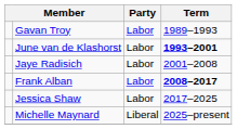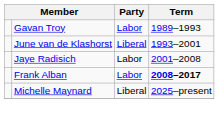 <table class="wikitable">
 <tr>
 <th colspan="2">Member</th>
 <th>Party</th>
 <th>Term</th>
 </tr>
 <tr>
 <td> </td>
 <td><a href='#'>Gavan Troy</a></td>
 <td><a href='#'>Labor</a></td>
 <td><a href='#'>1989</a>–1993</td>
 </tr>
 <tr>
 <td> </td>
 <td><a href='#'>June van de Klashorst</a></td>
-<td>Labor</td>
-<td><strong><a href='#'>1993</a>–2001</strong></td>
+<td><a href='#'>Liberal</a></td>
+<td><a href='#'>1993</a>–2001</td>
 </tr>
 <tr>
 <td> </td>
 <td><a href='#'>Jaye Radisich</a></td>
 <td>Labor</td>
 <td><a href='#'>2001</a>–2008</td>
 </tr>
 <tr>
 <td> </td>
 <td><a href='#'>Frank Alban</a></td>
 <td><a href='#'>Labor</a></td>
 <td><strong><a href='#'>2008</a>–2017</strong></td>
 </tr>
 <tr>
 <td> </td>
-<td><a href='#'>Jessica Shaw</a></td>
-<td>Labor</td>
-<td><a href='#'>2017</a>–2025</td>
-</tr>
-<tr>
-<td> </td>
 <td><a href='#'>Michelle Maynard</a></td>
 <td>Liberal</td>
 <td><a href='#'>2025</a>–present</td>
 </tr>
 <tr>
 </tr>
 </table>
